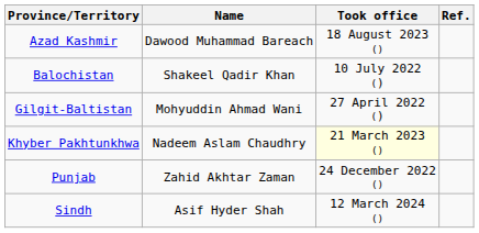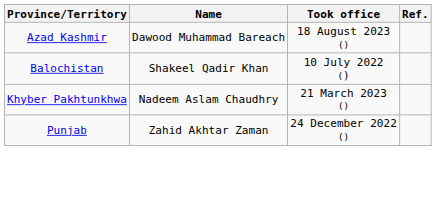 <table class="wikitable sortable" style="text-align: center">
 <tr>
 <th>Province/Territory</th>
 <th>Name</th>
 <th>Took office<br></th>
 <th>Ref.</th>
 </tr>
 <tr>
 <td><a href='#'>Azad Kashmir</a><br></td>
 <td>Dawood Muhammad Bareach</td>
 <td>18 August 2023<br><small>()</small></td>
 <td></td>
 </tr>
 <tr>
 <td><a href='#'>Balochistan</a><br></td>
 <td>Shakeel Qadir Khan</td>
 <td>10 July 2022<br><small>(</small>)</td>
 <td></td>
 </tr>
 <tr>
-<td><a href='#'>Gilgit-Baltistan</a><br></td>
-<td>Mohyuddin Ahmad Wani</td>
-<td>27 April 2022<br><small>(</small>)</td>
-<td></td>
-</tr>
-<tr>
 <td><a href='#'>Khyber Pakhtunkhwa</a><br></td>
 <td>Nadeem Aslam Chaudhry</td>
-<td style="background: lightyellow;">21 March 2023<br><small>()</small></td>
+<td>21 March 2023<br><small>()</small></td>
 <td></td>
 </tr>
 <tr>
 <td><a href='#'>Punjab</a><br></td>
 <td>Zahid Akhtar Zaman</td>
 <td>24 December 2022<br><small>()</small></td>
 <td></td>
 </tr>
-<tr>
-<td><a href='#'>Sindh</a><br></td>
-<td>Asif Hyder Shah</td>
-<td>12 March 2024<br><small>()</small></td>
-<td></td>
-</tr>
 </table>
